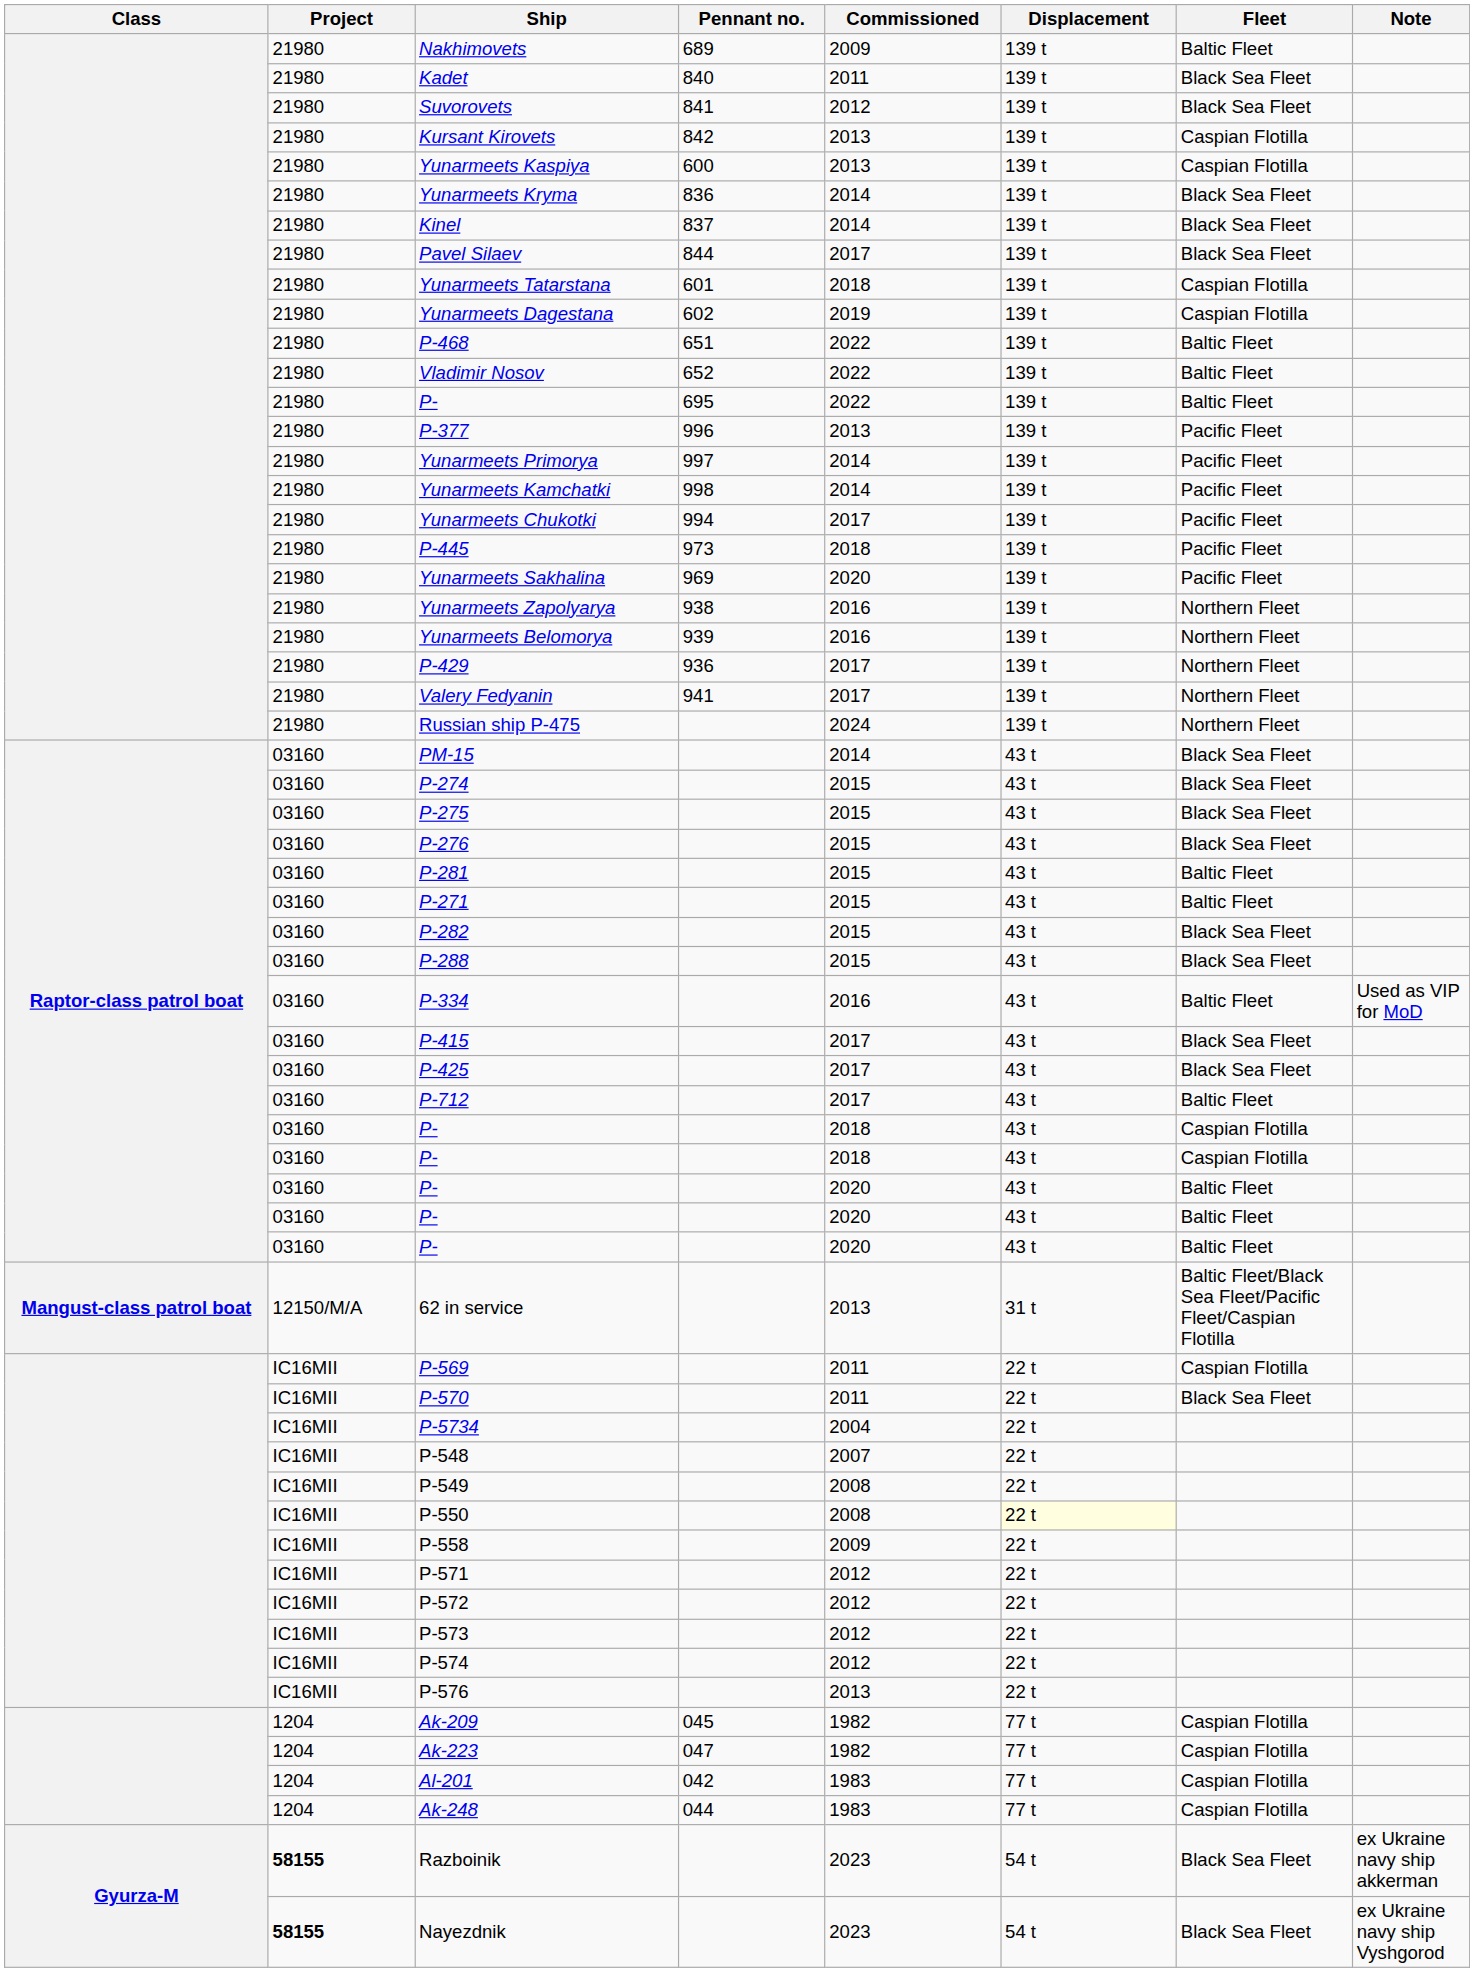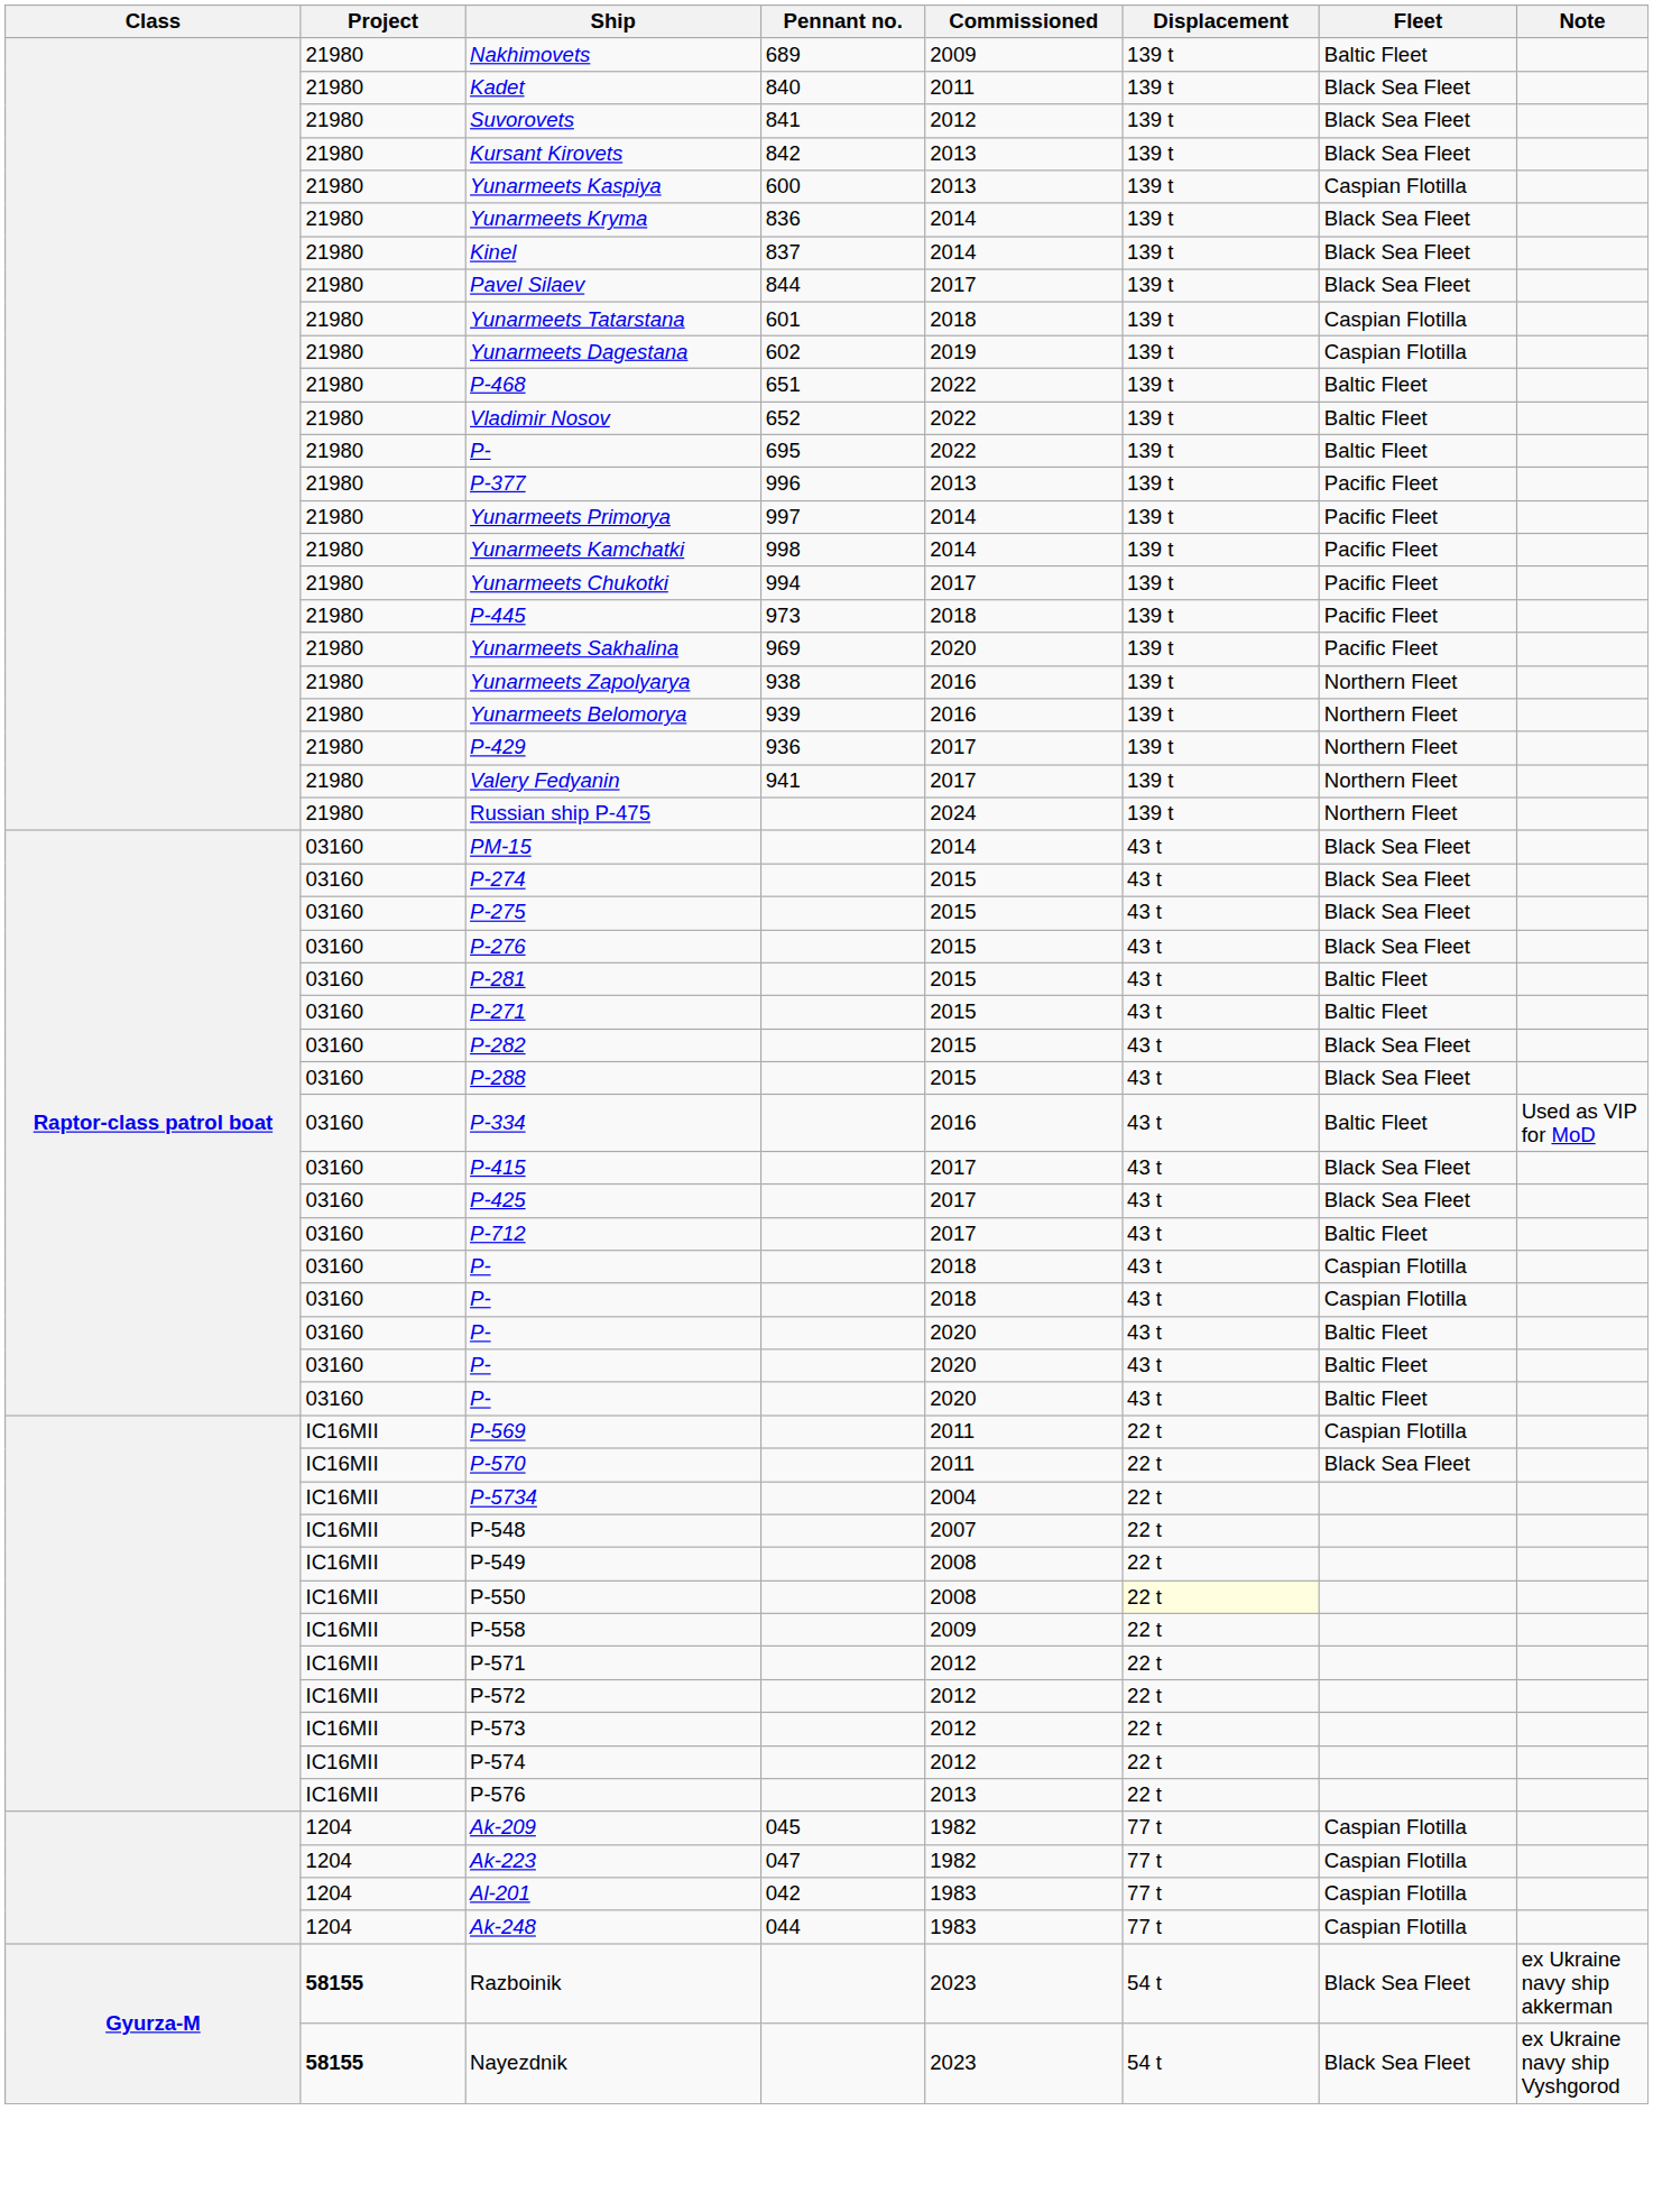 <table class="wikitable sortable" style="margin:auto; width:100%;">
 <tr>
 <th style="text-align:center; width:18%;">Class</th>
 <th style="text-align:center; width:10%;">Project</th>
 <th style="text-align:center; width:18%;">Ship</th>
 <th style="text-align:center; width:10%;">Pennant no.</th>
 <th style="text-align:center; width:12%;">Commissioned</th>
 <th style="text-align:center; width:12%;">Displacement</th>
 <th style="text-align:center; width:12%;">Fleet</th>
 <th style="text-align:center; width:8%;">Note</th>
 </tr>
 <tr>
 <th rowspan="24"></th>
 <td>21980</td>
 <td><a href='#'><em>Nakhimovets</em></a></td>
 <td>689</td>
 <td>2009</td>
 <td>139 t</td>
 <td>Baltic Fleet</td>
 <td></td>
 </tr>
 <tr>
 <td>21980</td>
 <td><a href='#'><em>Kadet</em></a></td>
 <td>840</td>
 <td>2011</td>
 <td>139 t</td>
 <td>Black Sea Fleet</td>
 <td></td>
 </tr>
 <tr>
 <td>21980</td>
 <td><a href='#'><em>Suvorovets</em></a></td>
 <td>841</td>
 <td>2012</td>
 <td>139 t</td>
 <td>Black Sea Fleet</td>
 <td></td>
 </tr>
 <tr>
 <td>21980</td>
 <td><a href='#'><em>Kursant Kirovets</em></a></td>
 <td>842</td>
 <td>2013</td>
 <td>139 t</td>
-<td>Caspian Flotilla</td>
+<td>Black Sea Fleet</td>
 <td></td>
 </tr>
 <tr>
 <td>21980</td>
 <td><a href='#'><em>Yunarmeets Kaspiya</em></a></td>
 <td>600</td>
 <td>2013</td>
 <td>139 t</td>
 <td>Caspian Flotilla</td>
 <td></td>
 </tr>
 <tr>
 <td>21980</td>
 <td><a href='#'><em>Yunarmeets Kryma</em></a></td>
 <td>836</td>
 <td>2014</td>
 <td>139 t</td>
 <td>Black Sea Fleet</td>
 <td></td>
 </tr>
 <tr>
 <td>21980</td>
 <td><a href='#'><em>Kinel</em></a></td>
 <td>837</td>
 <td>2014</td>
 <td>139 t</td>
 <td>Black Sea Fleet</td>
 <td></td>
 </tr>
 <tr>
 <td>21980</td>
 <td><a href='#'><em>Pavel Silaev</em></a></td>
 <td>844</td>
 <td>2017</td>
 <td>139 t</td>
 <td>Black Sea Fleet</td>
 <td></td>
 </tr>
 <tr>
 <td>21980</td>
 <td><em><a href='#'>Yunarmeets Tatarstana</a></em></td>
 <td>601</td>
 <td>2018</td>
 <td>139 t</td>
 <td>Caspian Flotilla</td>
 <td></td>
 </tr>
 <tr>
 <td>21980</td>
 <td><a href='#'><em>Yunarmeets Dagestana</em></a></td>
 <td>602</td>
 <td>2019</td>
 <td>139 t</td>
 <td>Caspian Flotilla</td>
 <td></td>
 </tr>
 <tr>
 <td>21980</td>
 <td><em><a href='#'>P-468</a></em></td>
 <td>651</td>
 <td>2022</td>
 <td>139 t</td>
 <td>Baltic Fleet</td>
 <td></td>
 </tr>
 <tr>
 <td>21980</td>
 <td><a href='#'><em>Vladimir Nosov</em></a></td>
 <td>652</td>
 <td>2022</td>
 <td>139 t</td>
 <td>Baltic Fleet</td>
 <td></td>
 </tr>
 <tr>
 <td>21980</td>
 <td><a href='#'><em>P-</em></a></td>
 <td>695</td>
 <td>2022</td>
 <td>139 t</td>
 <td>Baltic Fleet</td>
 <td></td>
 </tr>
 <tr>
 <td>21980</td>
 <td><a href='#'><em>P-377</em></a></td>
 <td>996</td>
 <td>2013</td>
 <td>139 t</td>
 <td>Pacific Fleet</td>
 <td></td>
 </tr>
 <tr>
 <td>21980</td>
 <td><a href='#'><em>Yunarmeets Primorya</em></a></td>
 <td>997</td>
 <td>2014</td>
 <td>139 t</td>
 <td>Pacific Fleet</td>
 <td></td>
 </tr>
 <tr>
 <td>21980</td>
 <td><a href='#'><em>Yunarmeets Kamchatki</em></a></td>
 <td>998</td>
 <td>2014</td>
 <td>139 t</td>
 <td>Pacific Fleet</td>
 <td></td>
 </tr>
 <tr>
 <td>21980</td>
 <td><a href='#'><em>Yunarmeets Chukotki</em></a></td>
 <td>994</td>
 <td>2017</td>
 <td>139 t</td>
 <td>Pacific Fleet</td>
 <td></td>
 </tr>
 <tr>
 <td>21980</td>
 <td><em><a href='#'>P-445</a></em></td>
 <td>973</td>
 <td>2018</td>
 <td>139 t</td>
 <td>Pacific Fleet</td>
 <td></td>
 </tr>
 <tr>
 <td>21980</td>
 <td><em><a href='#'>Yunarmeets Sakhalina</a></em></td>
 <td>969</td>
 <td>2020</td>
 <td>139 t</td>
 <td>Pacific Fleet</td>
 <td></td>
 </tr>
 <tr>
 <td>21980</td>
 <td><a href='#'><em>Yunarmeets Zapolyarya</em></a></td>
 <td>938</td>
 <td>2016</td>
 <td>139 t</td>
 <td>Northern Fleet</td>
 <td></td>
 </tr>
 <tr>
 <td>21980</td>
 <td><a href='#'><em>Yunarmeets Belomorya</em></a></td>
 <td>939</td>
 <td>2016</td>
 <td>139 t</td>
 <td>Northern Fleet</td>
 <td></td>
 </tr>
 <tr>
 <td>21980</td>
 <td><a href='#'><em>P-429</em></a></td>
 <td>936</td>
 <td>2017</td>
 <td>139 t</td>
 <td>Northern Fleet</td>
 <td></td>
 </tr>
 <tr>
 <td>21980</td>
 <td><a href='#'><em>Valery Fedyanin</em></a></td>
 <td>941</td>
 <td>2017</td>
 <td>139 t</td>
 <td>Northern Fleet</td>
 <td></td>
 </tr>
 <tr>
 <td>21980</td>
 <td><a href='#'>Russian ship P-475</a></td>
 <td></td>
 <td>2024</td>
 <td>139 t</td>
 <td>Northern Fleet</td>
 <td></td>
 </tr>
 <tr>
 <th rowspan="17"><a href='#'>Raptor-class patrol boat</a></th>
 <td>03160</td>
 <td><a href='#'><em>PM-15</em></a></td>
 <td></td>
 <td>2014</td>
 <td>43 t</td>
 <td>Black Sea Fleet</td>
 <td></td>
 </tr>
 <tr>
 <td>03160</td>
 <td><a href='#'><em>P-274</em></a></td>
 <td></td>
 <td>2015</td>
 <td>43 t</td>
 <td>Black Sea Fleet</td>
 <td></td>
 </tr>
 <tr>
 <td>03160</td>
 <td><a href='#'><em>P-275</em></a></td>
 <td></td>
 <td>2015</td>
 <td>43 t</td>
 <td>Black Sea Fleet</td>
 <td></td>
 </tr>
 <tr>
 <td>03160</td>
 <td><a href='#'><em>P-276</em></a></td>
 <td></td>
 <td>2015</td>
 <td>43 t</td>
 <td>Black Sea Fleet</td>
 <td></td>
 </tr>
 <tr>
 <td>03160</td>
 <td><a href='#'><em>P-281</em></a></td>
 <td></td>
 <td>2015</td>
 <td>43 t</td>
 <td>Baltic Fleet</td>
 <td></td>
 </tr>
 <tr>
 <td>03160</td>
 <td><a href='#'><em>P-271</em></a></td>
 <td></td>
 <td>2015</td>
 <td>43 t</td>
 <td>Baltic Fleet</td>
 <td></td>
 </tr>
 <tr>
 <td>03160</td>
 <td><a href='#'><em>P-282</em></a></td>
 <td></td>
 <td>2015</td>
 <td>43 t</td>
 <td>Black Sea Fleet</td>
 <td></td>
 </tr>
 <tr>
 <td>03160</td>
 <td><a href='#'><em>P-288</em></a></td>
 <td></td>
 <td>2015</td>
 <td>43 t</td>
 <td>Black Sea Fleet</td>
 <td></td>
 </tr>
 <tr>
 <td>03160</td>
 <td><a href='#'><em>P-334</em></a></td>
 <td></td>
 <td>2016</td>
 <td>43 t</td>
 <td>Baltic Fleet</td>
 <td>Used as VIP for <a href='#'>MoD</a></td>
 </tr>
 <tr>
 <td>03160</td>
 <td><a href='#'><em>P-415</em></a></td>
 <td></td>
 <td>2017</td>
 <td>43 t</td>
 <td>Black Sea Fleet</td>
 <td></td>
 </tr>
 <tr>
 <td>03160</td>
 <td><a href='#'><em>P-425</em></a></td>
 <td></td>
 <td>2017</td>
 <td>43 t</td>
 <td>Black Sea Fleet</td>
 <td></td>
 </tr>
 <tr>
 <td>03160</td>
 <td><a href='#'><em>P-712</em></a></td>
 <td></td>
 <td>2017</td>
 <td>43 t</td>
 <td>Baltic Fleet</td>
 <td></td>
 </tr>
 <tr>
 <td>03160</td>
 <td><a href='#'><em>P-</em></a></td>
 <td></td>
 <td>2018</td>
 <td>43 t</td>
 <td>Caspian Flotilla</td>
 <td></td>
 </tr>
 <tr>
 <td>03160</td>
 <td><a href='#'><em>P-</em></a></td>
 <td></td>
 <td>2018</td>
 <td>43 t</td>
 <td>Caspian Flotilla</td>
 <td></td>
 </tr>
 <tr>
 <td>03160</td>
 <td><a href='#'><em>P-</em></a></td>
 <td></td>
 <td>2020</td>
 <td>43 t</td>
 <td>Baltic Fleet</td>
 <td></td>
 </tr>
 <tr>
 <td>03160</td>
 <td><a href='#'><em>P-</em></a></td>
 <td></td>
 <td>2020</td>
 <td>43 t</td>
 <td>Baltic Fleet</td>
 <td></td>
 </tr>
 <tr>
 <td>03160</td>
 <td><a href='#'><em>P-</em></a></td>
 <td></td>
 <td>2020</td>
 <td>43 t</td>
 <td>Baltic Fleet</td>
 <td></td>
 </tr>
 <tr>
-<th><a href='#'>Mangust-class patrol boat</a></th>
-<td>12150/M/A</td>
-<td>62 in service</td>
-<td></td>
-<td>2013</td>
-<td>31 t</td>
-<td>Baltic Fleet/Black Sea Fleet/Pacific Fleet/Caspian Flotilla</td>
-<td></td>
-</tr>
-<tr>
 <th rowspan="12"></th>
 <td>IC16MII</td>
 <td><a href='#'><em>P-569</em></a></td>
 <td></td>
 <td>2011</td>
 <td>22 t</td>
 <td>Caspian Flotilla</td>
 <td></td>
 </tr>
 <tr>
 <td>IC16MII</td>
 <td><a href='#'><em>P-570</em></a></td>
 <td></td>
 <td>2011</td>
 <td>22 t</td>
 <td>Black Sea Fleet</td>
 <td></td>
 </tr>
 <tr>
 <td>IC16MII</td>
 <td><a href='#'><em>P-5734</em></a></td>
 <td></td>
 <td>2004</td>
 <td>22 t</td>
 <td></td>
 <td></td>
 </tr>
 <tr>
 <td>IC16MII</td>
 <td>P-548</td>
 <td></td>
 <td>2007</td>
 <td>22 t</td>
 <td></td>
 <td></td>
 </tr>
 <tr>
 <td>IC16MII</td>
 <td>P-549</td>
 <td></td>
 <td>2008</td>
 <td>22 t</td>
 <td></td>
 <td></td>
 </tr>
 <tr>
 <td>IC16MII</td>
 <td>P-550</td>
 <td></td>
 <td>2008</td>
 <td style="background: lightyellow;">22 t</td>
 <td></td>
 <td></td>
 </tr>
 <tr>
 <td>IC16MII</td>
 <td>P-558</td>
 <td></td>
 <td>2009</td>
 <td>22 t</td>
 <td></td>
 <td></td>
 </tr>
 <tr>
 <td>IC16MII</td>
 <td>P-571</td>
 <td></td>
 <td>2012</td>
 <td>22 t</td>
 <td></td>
 <td></td>
 </tr>
 <tr>
 <td>IC16MII</td>
 <td>P-572</td>
 <td></td>
 <td>2012</td>
 <td>22 t</td>
 <td></td>
 <td></td>
 </tr>
 <tr>
 <td>IC16MII</td>
 <td>P-573</td>
 <td></td>
 <td>2012</td>
 <td>22 t</td>
 <td></td>
 <td></td>
 </tr>
 <tr>
 <td>IC16MII</td>
 <td>P-574</td>
 <td></td>
 <td>2012</td>
 <td>22 t</td>
 <td></td>
 <td></td>
 </tr>
 <tr>
 <td>IC16MII</td>
 <td>P-576</td>
 <td></td>
 <td>2013</td>
 <td>22 t</td>
 <td></td>
 <td></td>
 </tr>
 <tr>
 <th rowspan="4"></th>
 <td>1204</td>
 <td><a href='#'><em>Ak-209</em></a></td>
 <td>045</td>
 <td>1982</td>
 <td>77 t</td>
 <td>Caspian Flotilla</td>
 <td></td>
 </tr>
 <tr>
 <td>1204</td>
 <td><a href='#'><em>Ak-223</em></a></td>
 <td>047</td>
 <td>1982</td>
 <td>77 t</td>
 <td>Caspian Flotilla</td>
 <td></td>
 </tr>
 <tr>
 <td>1204</td>
 <td><a href='#'><em>Al-201</em></a></td>
 <td>042</td>
 <td>1983</td>
 <td>77 t</td>
 <td>Caspian Flotilla</td>
 <td></td>
 </tr>
 <tr>
 <td>1204</td>
 <td><a href='#'><em>Ak-248</em></a></td>
 <td>044</td>
 <td>1983</td>
 <td>77 t</td>
 <td>Caspian Flotilla</td>
 <td></td>
 </tr>
 <tr>
 <th rowspan="2"><a href='#'>Gyurza-M</a></th>
 <td><strong>58155</strong></td>
 <td>Razboinik</td>
 <td></td>
 <td>2023</td>
 <td>54 t</td>
 <td>Black Sea Fleet</td>
 <td>ex Ukraine navy ship akkerman</td>
 </tr>
 <tr>
 <td><strong>58155</strong></td>
 <td>Nayezdnik</td>
 <td></td>
 <td>2023</td>
 <td>54 t</td>
 <td>Black Sea Fleet</td>
 <td>ex Ukraine navy ship Vyshgorod</td>
 </tr>
 </table>
